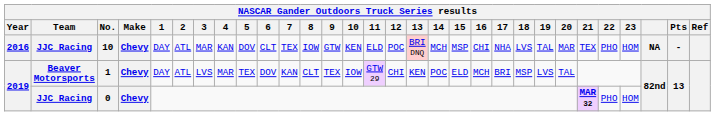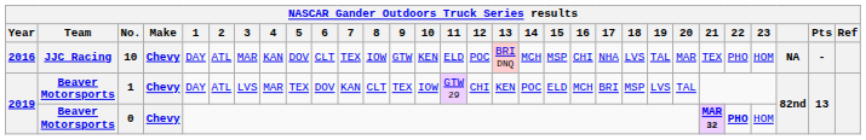 <table class="wikitable" style="text-align:center; font-size:75%">
 <tr>
 <th colspan=45><a href='#'>NASCAR Gander Outdoors Truck Series</a> results</th>
 </tr>
 <tr>
 <th>Year</th>
 <th>Team</th>
 <th>No.</th>
 <th>Make</th>
 <th>1</th>
 <th>2</th>
 <th>3</th>
 <th>4</th>
 <th>5</th>
 <th>6</th>
 <th>7</th>
 <th>8</th>
 <th>9</th>
 <th>10</th>
 <th>11</th>
 <th>12</th>
 <th>13</th>
 <th>14</th>
 <th>15</th>
 <th>16</th>
 <th>17</th>
 <th>18</th>
 <th>19</th>
 <th>20</th>
 <th>21</th>
 <th>22</th>
 <th>23</th>
 <th></th>
 <th>Pts</th>
 <th>Ref</th>
 </tr>
 <tr>
 <th><a href='#'>2016</a></th>
 <th><a href='#'>JJC Racing</a></th>
 <th>10</th>
 <th><a href='#'>Chevy</a></th>
 <td><a href='#'>DAY</a></td>
 <td><a href='#'>ATL</a></td>
 <td><a href='#'>MAR</a></td>
 <td><a href='#'>KAN</a></td>
 <td><a href='#'>DOV</a></td>
 <td><a href='#'>CLT</a></td>
 <td><a href='#'>TEX</a></td>
 <td><a href='#'>IOW</a></td>
 <td><a href='#'>GTW</a></td>
 <td><a href='#'>KEN</a></td>
 <td><a href='#'>ELD</a></td>
 <td><a href='#'>POC</a></td>
 <td style="background:#FFCFCF;"><a href='#'>BRI</a><br><small>DNQ</small></td>
 <td><a href='#'>MCH</a></td>
 <td><a href='#'>MSP</a></td>
 <td><a href='#'>CHI</a></td>
 <td><a href='#'>NHA</a></td>
 <td><a href='#'>LVS</a></td>
 <td><a href='#'>TAL</a></td>
 <td><a href='#'>MAR</a></td>
 <td><a href='#'>TEX</a></td>
 <td><a href='#'>PHO</a></td>
 <td><a href='#'>HOM</a></td>
 <th>NA</th>
 <th>-</th>
 <th></th>
 </tr>
 <tr>
 <th rowspan=2><a href='#'>2019</a></th>
 <th><a href='#'>Beaver Motorsports</a></th>
 <th>1</th>
 <th><a href='#'>Chevy</a></th>
 <td><a href='#'>DAY</a></td>
 <td><a href='#'>ATL</a></td>
 <td><a href='#'>LVS</a></td>
 <td><a href='#'>MAR</a></td>
 <td><a href='#'>TEX</a></td>
 <td><a href='#'>DOV</a></td>
 <td><a href='#'>KAN</a></td>
 <td><a href='#'>CLT</a></td>
 <td><a href='#'>TEX</a></td>
 <td><a href='#'>IOW</a></td>
 <td style="background:#EFCFFF;"><a href='#'>GTW</a><br><small>29</small></td>
 <td><a href='#'>CHI</a></td>
 <td><a href='#'>KEN</a></td>
 <td><a href='#'>POC</a></td>
 <td><a href='#'>ELD</a></td>
 <td><a href='#'>MCH</a></td>
 <td><a href='#'>BRI</a></td>
 <td><a href='#'>MSP</a></td>
 <td><a href='#'>LVS</a></td>
 <td><a href='#'>TAL</a></td>
 <td colspan=3></td>
 <th rowspan=2>82nd</th>
 <th rowspan=2>13</th>
 <th rowspan=2></th>
 </tr>
 <tr>
-<th><a href='#'>JJC Racing</a></th>
+<th><a href='#'>Beaver Motorsports</a></th>
 <th>0</th>
 <th><a href='#'>Chevy</a></th>
 <td colspan=20></td>
 <td style="background:#EFCFFF;"><strong><a href='#'>MAR</a><br><small>32</small></strong></td>
-<td><a href='#'>PHO</a></td>
+<td><strong><a href='#'>PHO</a></strong></td>
 <td><a href='#'>HOM</a></td>
 </tr>
 </table>
